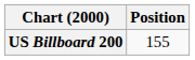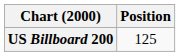 <table class="wikitable plainrowheaders" style="text-align:center;">
 <tr>
 <th>Chart (2000)</th>
 <th>Position</th>
 </tr>
 <tr>
 <th scope="row">US <em>Billboard</em> 200</th>
-<td>155</td>
+<td>125</td>
 </tr>
 </table>
